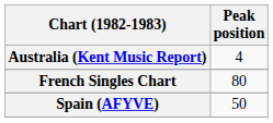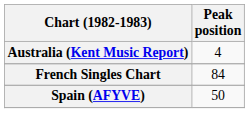 <table class="wikitable sortable plainrowheaders">
 <tr>
 <th>Chart (1982-1983)</th>
 <th>Peak<br>position</th>
 </tr>
 <tr>
 <th scope="row">Australia (<a href='#'>Kent Music Report</a>)</th>
 <td style="text-align:center;">4</td>
 </tr>
 <tr>
 </tr>
 <tr>
 </tr>
 <tr>
 <th scope="row">French Singles Chart</th>
-<td style="text-align:center;">80</td>
+<td style="text-align:center;">84</td>
 </tr>
 <tr>
 </tr>
 <tr>
 </tr>
 <tr>
 </tr>
 <tr>
 </tr>
 <tr>
 <th scope="row">Spain (<a href='#'>AFYVE</a>)</th>
 <td align="center">50</td>
 </tr>
 <tr>
 </tr>
 <tr>
 </tr>
 <tr>
 </tr>
 </table>
